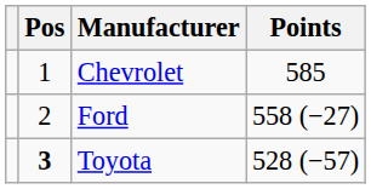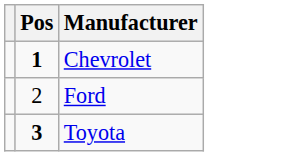 <table class="wikitable" style="font-size: 95%;">
 <tr>
 <th></th>
 <th>Pos</th>
 <th>Manufacturer</th>
-<th>Points</th>
 </tr>
 <tr>
 <td align="left"></td>
-<td style="text-align:center;">1</td>
+<td style="text-align:center;"><strong>1</strong></td>
 <td><a href='#'>Chevrolet</a></td>
-<td style="text-align:center;">585</td>
 </tr>
 <tr>
 <td align="left"></td>
 <td style="text-align:center;">2</td>
 <td><a href='#'>Ford</a></td>
-<td style="text-align:center;">558 (−27)</td>
 </tr>
 <tr>
 <td align="left"></td>
 <td style="text-align:center;"><strong>3</strong></td>
 <td><a href='#'>Toyota</a></td>
-<td style="text-align:center;">528 (−57)</td>
 </tr>
 </table>
